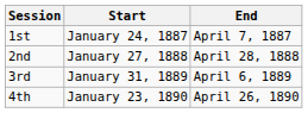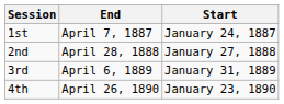 <table class="wikitable">
 <tr>
 <th>Session</th>
+<th>End</th>
 <th>Start</th>
-<th>End</th>
 </tr>
 <tr>
 <td>1st</td>
+<td>April 7, 1887</td>
 <td>January 24, 1887</td>
-<td>April 7, 1887</td>
 </tr>
 <tr>
 <td>2nd</td>
+<td>April 28, 1888</td>
 <td>January 27, 1888</td>
-<td>April 28, 1888</td>
 </tr>
 <tr>
 <td>3rd</td>
+<td>April 6, 1889</td>
 <td>January 31, 1889</td>
-<td>April 6, 1889</td>
 </tr>
 <tr>
 <td>4th</td>
+<td>April 26, 1890</td>
 <td>January 23, 1890</td>
-<td>April 26, 1890</td>
 </tr>
 </table>
